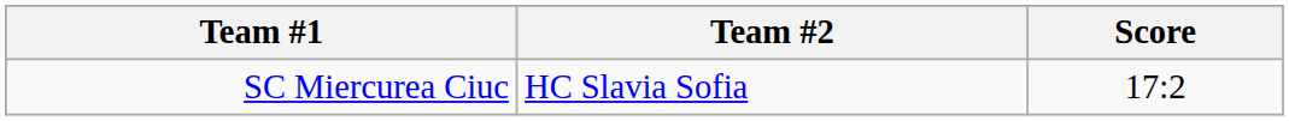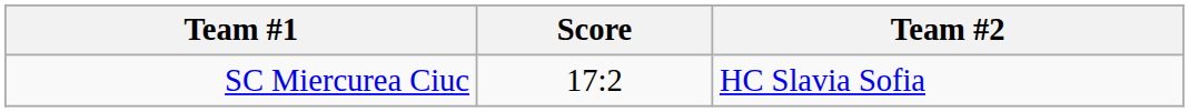 <table class="wikitable" style="text-align: center;">
 <tr>
 <th width=22%>Team #1</th>
+<th width=11%>Score</th>
 <th width=22%>Team #2</th>
-<th width=11%>Score</th>
 </tr>
 <tr>
 <td style="text-align: right;"><a href='#'>SC Miercurea Ciuc</a> </td>
+<td>17:2</td>
 <td style="text-align: left;"> <a href='#'>HC Slavia Sofia</a></td>
-<td>17:2</td>
 </tr>
 </table>
